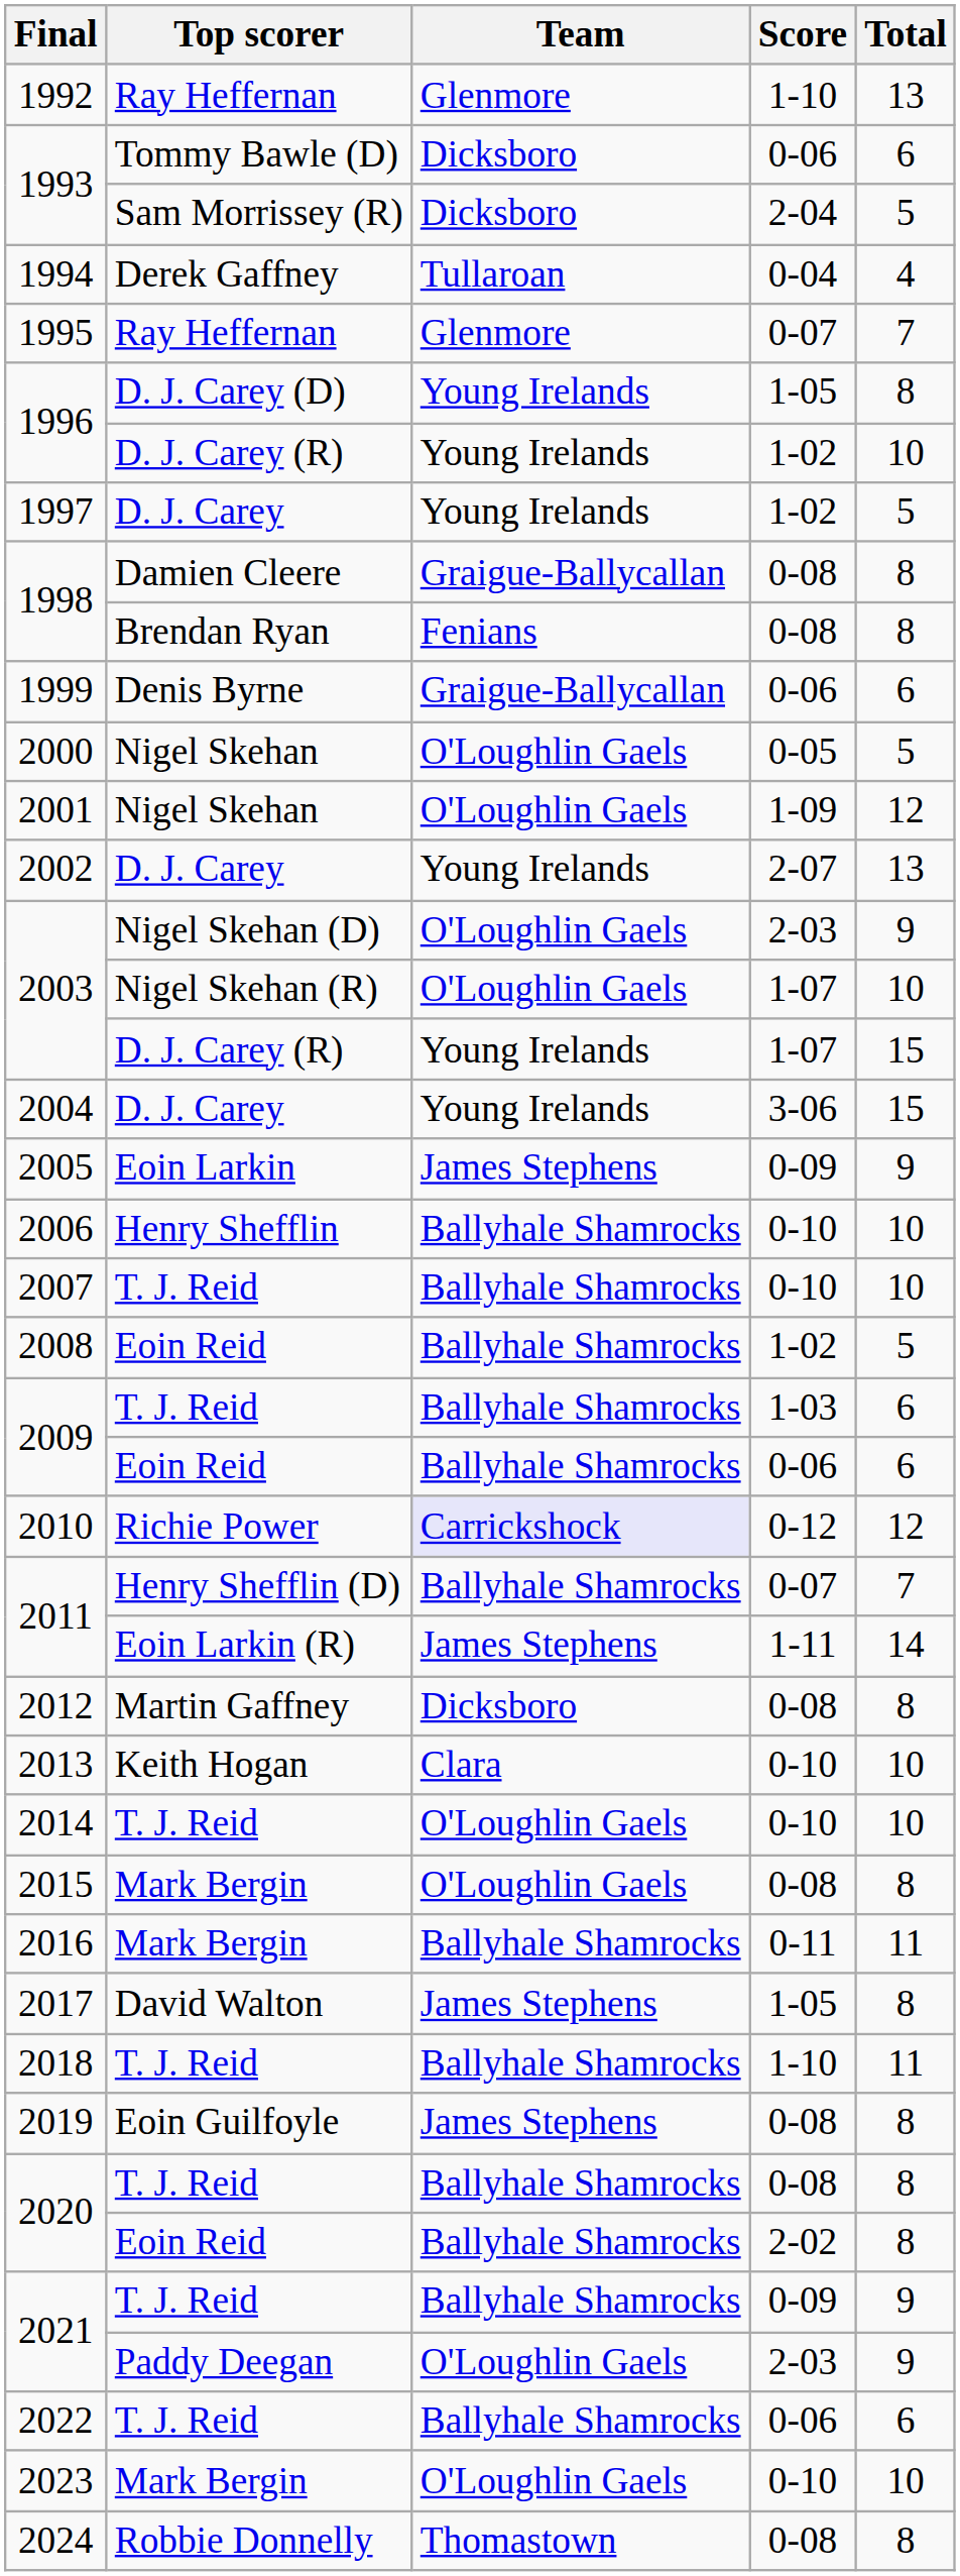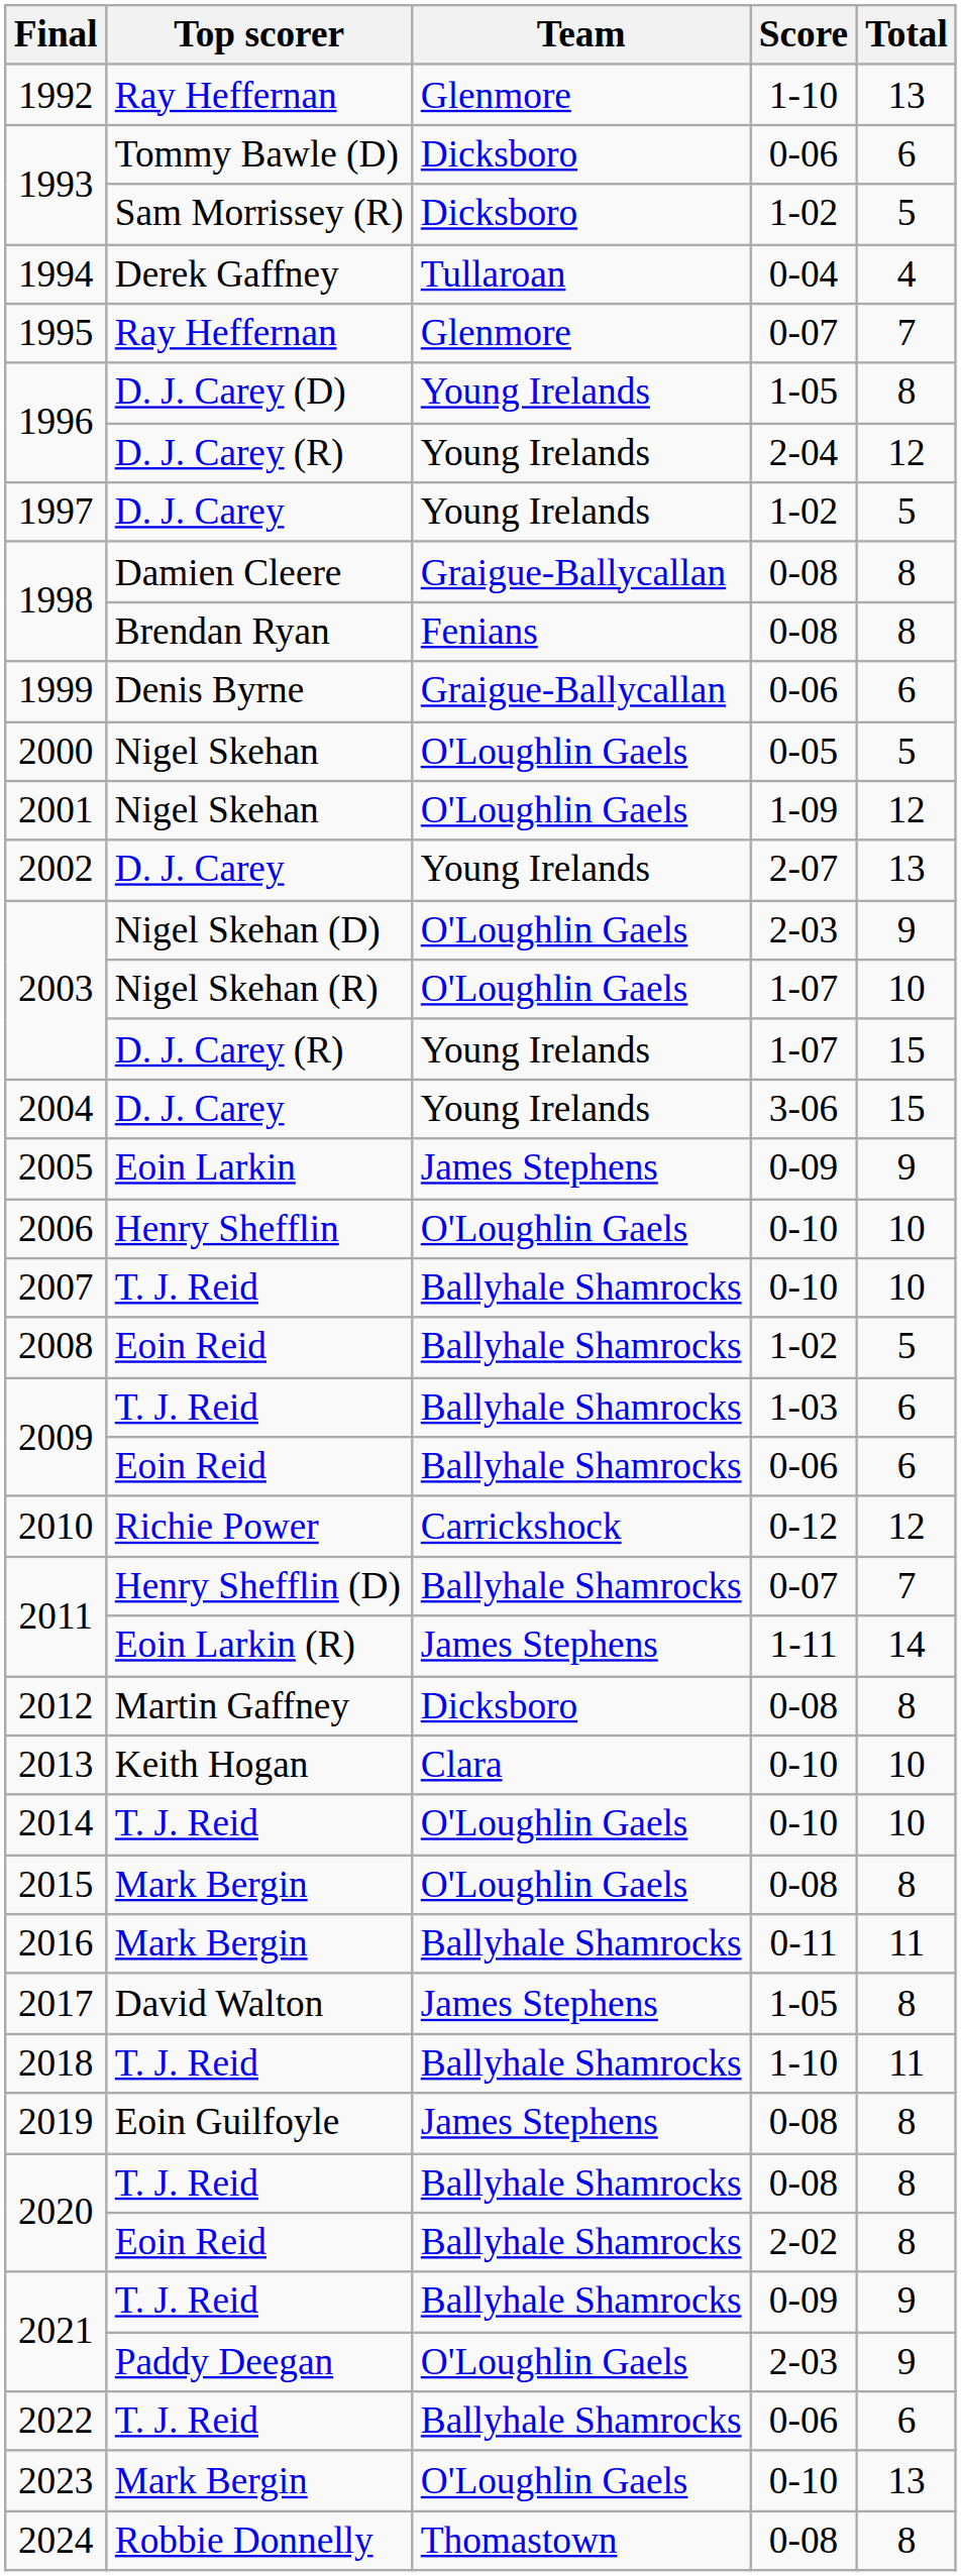 <table class="wikitable" style="text-align:center;">
 <tr>
 <th>Final</th>
 <th>Top scorer</th>
 <th>Team</th>
 <th>Score</th>
 <th>Total</th>
 </tr>
 <tr>
 <td>1992</td>
 <td style="text-align:left;"><a href='#'>Ray Heffernan</a></td>
 <td style="text-align:left;"><a href='#'>Glenmore</a></td>
 <td>1-10</td>
 <td>13</td>
 </tr>
 <tr>
 <td rowspan="2">1993</td>
 <td style="text-align:left;">Tommy Bawle (D)</td>
 <td style="text-align:left;"><a href='#'>Dicksboro</a></td>
 <td>0-06</td>
 <td>6</td>
 </tr>
 <tr>
 <td style="text-align:left;">Sam Morrissey (R)</td>
 <td style="text-align:left;"><a href='#'>Dicksboro</a></td>
-<td>2-04</td>
+<td>1-02</td>
 <td>5</td>
 </tr>
 <tr>
 <td>1994</td>
 <td style="text-align:left;">Derek Gaffney</td>
 <td style="text-align:left;"><a href='#'>Tullaroan</a></td>
 <td>0-04</td>
 <td>4</td>
 </tr>
 <tr>
 <td>1995</td>
 <td style="text-align:left;"><a href='#'>Ray Heffernan</a></td>
 <td style="text-align:left;"><a href='#'>Glenmore</a></td>
 <td>0-07</td>
 <td>7</td>
 </tr>
 <tr>
 <td rowspan="2">1996</td>
 <td style="text-align:left;"><a href='#'>D. J. Carey</a> (D)</td>
 <td style="text-align:left;"><a href='#'>Young Irelands</a></td>
 <td>1-05</td>
 <td>8</td>
 </tr>
 <tr>
 <td style="text-align:left;"><a href='#'>D. J. Carey</a> (R)</td>
 <td style="text-align:left;">Young Irelands</td>
-<td>1-02</td>
-<td>10</td>
+<td>2-04</td>
+<td>12</td>
 </tr>
 <tr>
 <td>1997</td>
 <td style="text-align:left;"><a href='#'>D. J. Carey</a></td>
 <td style="text-align:left;">Young Irelands</td>
 <td>1-02</td>
 <td>5</td>
 </tr>
 <tr>
 <td rowspan="2">1998</td>
 <td style="text-align:left;">Damien Cleere</td>
 <td style="text-align:left;"><a href='#'>Graigue-Ballycallan</a></td>
 <td>0-08</td>
 <td>8</td>
 </tr>
 <tr>
 <td style="text-align:left;">Brendan Ryan</td>
 <td style="text-align:left;"><a href='#'>Fenians</a></td>
 <td>0-08</td>
 <td>8</td>
 </tr>
 <tr>
 <td>1999</td>
 <td style="text-align:left;">Denis Byrne</td>
 <td style="text-align:left;"><a href='#'>Graigue-Ballycallan</a></td>
 <td>0-06</td>
 <td>6</td>
 </tr>
 <tr>
 <td>2000</td>
 <td style="text-align:left;">Nigel Skehan</td>
 <td style="text-align:left;"><a href='#'>O'Loughlin Gaels</a></td>
 <td>0-05</td>
 <td>5</td>
 </tr>
 <tr>
 <td>2001</td>
 <td style="text-align:left;">Nigel Skehan</td>
 <td style="text-align:left;"><a href='#'>O'Loughlin Gaels</a></td>
 <td>1-09</td>
 <td>12</td>
 </tr>
 <tr>
 <td>2002</td>
 <td style="text-align:left;"><a href='#'>D. J. Carey</a></td>
 <td style="text-align:left;">Young Irelands</td>
 <td>2-07</td>
 <td>13</td>
 </tr>
 <tr>
 <td rowspan="3">2003</td>
 <td style="text-align:left;">Nigel Skehan (D)</td>
 <td style="text-align:left;"><a href='#'>O'Loughlin Gaels</a></td>
 <td>2-03</td>
 <td>9</td>
 </tr>
 <tr>
 <td style="text-align:left;">Nigel Skehan (R)</td>
 <td style="text-align:left;"><a href='#'>O'Loughlin Gaels</a></td>
 <td>1-07</td>
 <td>10</td>
 </tr>
 <tr>
 <td style="text-align:left;"><a href='#'>D. J. Carey</a> (R)</td>
 <td style="text-align:left;">Young Irelands</td>
 <td>1-07</td>
 <td>15</td>
 </tr>
 <tr>
 <td>2004</td>
 <td style="text-align:left;"><a href='#'>D. J. Carey</a></td>
 <td style="text-align:left;">Young Irelands</td>
 <td>3-06</td>
 <td>15</td>
 </tr>
 <tr>
 <td>2005</td>
 <td style="text-align:left;"><a href='#'>Eoin Larkin</a></td>
 <td style="text-align:left;"><a href='#'>James Stephens</a></td>
 <td>0-09</td>
 <td>9</td>
 </tr>
 <tr>
 <td>2006</td>
 <td style="text-align:left;"><a href='#'>Henry Shefflin</a></td>
-<td style="text-align:left;"><a href='#'>Ballyhale Shamrocks</a></td>
+<td style="text-align:left;"><a href='#'>O'Loughlin Gaels</a></td>
 <td>0-10</td>
 <td>10</td>
 </tr>
 <tr>
 <td>2007</td>
 <td style="text-align:left;"><a href='#'>T. J. Reid</a></td>
 <td style="text-align:left;"><a href='#'>Ballyhale Shamrocks</a></td>
 <td>0-10</td>
 <td>10</td>
 </tr>
 <tr>
 <td>2008</td>
 <td style="text-align:left;"><a href='#'>Eoin Reid</a></td>
 <td style="text-align:left;"><a href='#'>Ballyhale Shamrocks</a></td>
 <td>1-02</td>
 <td>5</td>
 </tr>
 <tr>
 <td rowspan="2">2009</td>
 <td style="text-align:left;"><a href='#'>T. J. Reid</a></td>
 <td style="text-align:left;"><a href='#'>Ballyhale Shamrocks</a></td>
 <td>1-03</td>
 <td>6</td>
 </tr>
 <tr>
 <td style="text-align:left;"><a href='#'>Eoin Reid</a></td>
 <td style="text-align:left;"><a href='#'>Ballyhale Shamrocks</a></td>
 <td>0-06</td>
 <td>6</td>
 </tr>
 <tr>
 <td>2010</td>
 <td style="text-align:left;"><a href='#'>Richie Power</a></td>
-<td style="background: lavender; text-align:left;"><a href='#'>Carrickshock</a></td>
+<td style="text-align:left;"><a href='#'>Carrickshock</a></td>
 <td>0-12</td>
 <td>12</td>
 </tr>
 <tr>
 <td rowspan="2">2011</td>
 <td style="text-align:left;"><a href='#'>Henry Shefflin</a> (D)</td>
 <td style="text-align:left;"><a href='#'>Ballyhale Shamrocks</a></td>
 <td>0-07</td>
 <td>7</td>
 </tr>
 <tr>
 <td style="text-align:left;"><a href='#'>Eoin Larkin</a> (R)</td>
 <td style="text-align:left;"><a href='#'>James Stephens</a></td>
 <td>1-11</td>
 <td>14</td>
 </tr>
 <tr>
 <td>2012</td>
 <td style="text-align:left;">Martin Gaffney</td>
 <td style="text-align:left;"><a href='#'>Dicksboro</a></td>
 <td>0-08</td>
 <td>8</td>
 </tr>
 <tr>
 <td>2013</td>
 <td style="text-align:left;">Keith Hogan</td>
 <td style="text-align:left;"><a href='#'>Clara</a></td>
 <td>0-10</td>
 <td>10</td>
 </tr>
 <tr>
 <td>2014</td>
 <td style="text-align:left;"><a href='#'>T. J. Reid</a></td>
 <td style="text-align:left;"><a href='#'>O'Loughlin Gaels</a></td>
 <td>0-10</td>
 <td>10</td>
 </tr>
 <tr>
 <td>2015</td>
 <td style="text-align:left;"><a href='#'>Mark Bergin</a></td>
 <td style="text-align:left;"><a href='#'>O'Loughlin Gaels</a></td>
 <td>0-08</td>
 <td>8</td>
 </tr>
 <tr>
 <td>2016</td>
 <td style="text-align:left;"><a href='#'>Mark Bergin</a></td>
 <td style="text-align:left;"><a href='#'>Ballyhale Shamrocks</a></td>
 <td>0-11</td>
 <td>11</td>
 </tr>
 <tr>
 <td>2017</td>
 <td style="text-align:left;">David Walton</td>
 <td style="text-align:left;"><a href='#'>James Stephens</a></td>
 <td>1-05</td>
 <td>8</td>
 </tr>
 <tr>
 <td>2018</td>
 <td style="text-align:left;"><a href='#'>T. J. Reid</a></td>
 <td style="text-align:left;"><a href='#'>Ballyhale Shamrocks</a></td>
 <td>1-10</td>
 <td>11</td>
 </tr>
 <tr>
 <td>2019</td>
 <td style="text-align:left;">Eoin Guilfoyle</td>
 <td style="text-align:left;"><a href='#'>James Stephens</a></td>
 <td>0-08</td>
 <td>8</td>
 </tr>
 <tr>
 <td rowspan="2">2020</td>
 <td style="text-align:left;"><a href='#'>T. J. Reid</a></td>
 <td style="text-align:left;"><a href='#'>Ballyhale Shamrocks</a></td>
 <td>0-08</td>
 <td>8</td>
 </tr>
 <tr>
 <td style="text-align:left;"><a href='#'>Eoin Reid</a></td>
 <td style="text-align:left;"><a href='#'>Ballyhale Shamrocks</a></td>
 <td>2-02</td>
 <td>8</td>
 </tr>
 <tr>
 <td rowspan="2">2021</td>
 <td style="text-align:left;"><a href='#'>T. J. Reid</a></td>
 <td style="text-align:left;"><a href='#'>Ballyhale Shamrocks</a></td>
 <td>0-09</td>
 <td>9</td>
 </tr>
 <tr>
 <td style="text-align:left;"><a href='#'>Paddy Deegan</a></td>
 <td style="text-align:left;"><a href='#'>O'Loughlin Gaels</a></td>
 <td>2-03</td>
 <td>9</td>
 </tr>
 <tr>
 <td>2022</td>
 <td style="text-align:left;"><a href='#'>T. J. Reid</a></td>
 <td style="text-align:left;"><a href='#'>Ballyhale Shamrocks</a></td>
 <td>0-06</td>
 <td>6</td>
 </tr>
 <tr>
 <td>2023</td>
 <td style="text-align:left;"><a href='#'>Mark Bergin</a></td>
 <td style="text-align:left;"><a href='#'>O'Loughlin Gaels</a></td>
 <td>0-10</td>
-<td>10</td>
+<td>13</td>
 </tr>
 <tr>
 <td>2024</td>
 <td style="text-align:left;"><a href='#'>Robbie Donnelly</a></td>
 <td style="text-align:left;"><a href='#'>Thomastown</a></td>
 <td>0-08</td>
 <td>8</td>
 </tr>
 </table>
